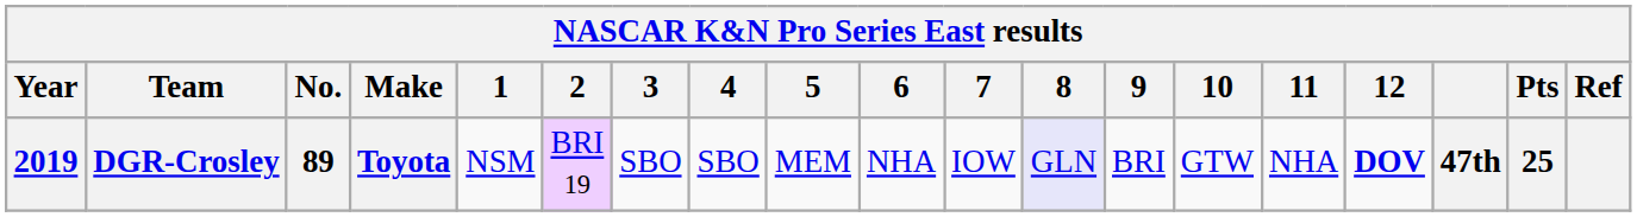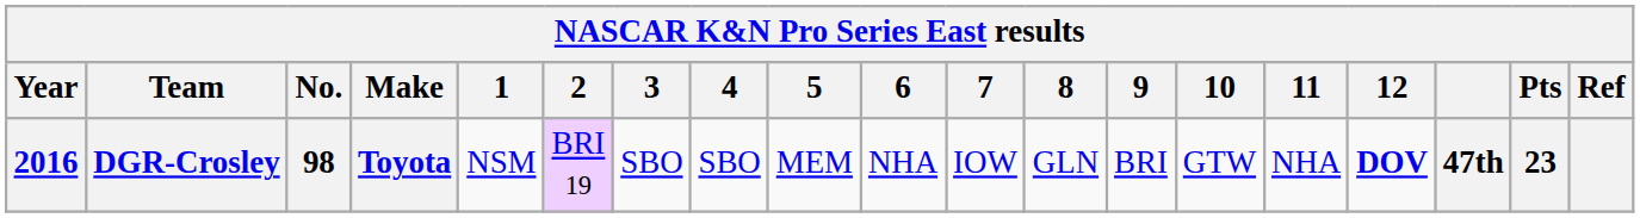 <table class="wikitable" style="text-align:center; font-size:75%">
 <tr>
 <th colspan=20><a href='#'>NASCAR K&N Pro Series East</a> results</th>
 </tr>
 <tr>
 <th>Year</th>
 <th>Team</th>
 <th>No.</th>
 <th>Make</th>
 <th>1</th>
 <th>2</th>
 <th>3</th>
 <th>4</th>
 <th>5</th>
 <th>6</th>
 <th>7</th>
 <th>8</th>
 <th>9</th>
 <th>10</th>
 <th>11</th>
 <th>12</th>
 <th></th>
 <th>Pts</th>
 <th>Ref</th>
 </tr>
 <tr>
-<th><a href='#'>2019</a></th>
+<th><a href='#'>2016</a></th>
 <th><a href='#'>DGR-Crosley</a></th>
-<th>89</th>
+<th>98</th>
 <th><a href='#'>Toyota</a></th>
 <td><a href='#'>NSM</a></td>
 <td style="background:#EFCFFF;"><a href='#'>BRI</a><br><small>19</small></td>
 <td><a href='#'>SBO</a></td>
 <td><a href='#'>SBO</a></td>
 <td><a href='#'>MEM</a></td>
 <td><a href='#'>NHA</a></td>
 <td><a href='#'>IOW</a></td>
-<td style="background: lavender;"><a href='#'>GLN</a></td>
+<td><a href='#'>GLN</a></td>
 <td><a href='#'>BRI</a></td>
 <td><a href='#'>GTW</a></td>
 <td><a href='#'>NHA</a></td>
 <td><strong><a href='#'>DOV</a></strong></td>
 <th>47th</th>
-<th>25</th>
+<th>23</th>
 <th></th>
 </tr>
 </table>
